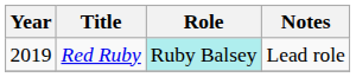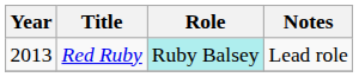 <table class="wikitable sortable">
 <tr>
 <th scope="col">Year</th>
 <th scope="col">Title</th>
 <th scope="col">Role</th>
 <th scope="col" class="unsortable">Notes</th>
 </tr>
 <tr>
-<td>2019</td>
+<td>2013</td>
 <td><em><a href='#'>Red Ruby</a></em></td>
 <td style="background: paleturquoise;">Ruby Balsey</td>
 <td>Lead role</td>
 </tr>
 <tr>
 </tr>
 </table>
